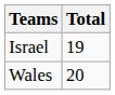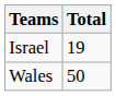 <table class="wikitable">
 <tr>
 <th>Teams</th>
 <th>Total</th>
 </tr>
 <tr>
 <td>Israel</td>
 <td>19</td>
 </tr>
 <tr>
 <td>Wales</td>
-<td>20</td>
+<td>50</td>
 </tr>
 </table>
